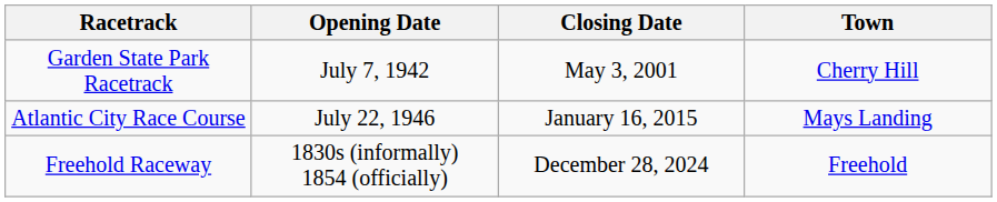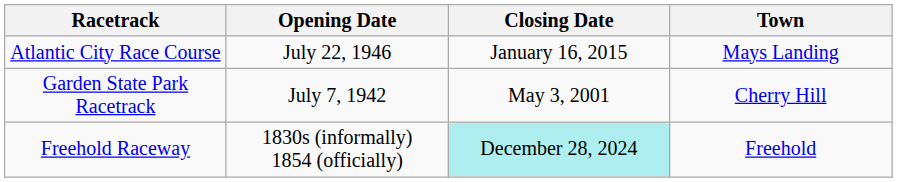 <table class="wikitable sortable" style="text-align:center">
 <tr>
 <th width=170>Racetrack</th>
 <th width=170>Opening Date</th>
 <th width=170>Closing Date</th>
 <th width=170>Town</th>
 </tr>
 <tr>
+<td><a href='#'>Atlantic City Race Course</a></td>
+<td>July 22, 1946</td>
+<td>January 16, 2015</td>
+<td><a href='#'>Mays Landing</a></td>
+</tr>
+<tr>
 <td><a href='#'>Garden State Park Racetrack</a></td>
 <td>July 7, 1942</td>
 <td>May 3, 2001</td>
 <td><a href='#'>Cherry Hill</a></td>
 </tr>
 <tr>
-<td><a href='#'>Atlantic City Race Course</a></td>
-<td>July 22, 1946</td>
-<td>January 16, 2015</td>
-<td><a href='#'>Mays Landing</a></td>
-</tr>
-<tr>
 <td><a href='#'>Freehold Raceway</a></td>
 <td>1830s (informally)<br> 1854 (officially)</td>
-<td>December 28, 2024</td>
+<td style="background: paleturquoise;">December 28, 2024</td>
 <td><a href='#'>Freehold</a></td>
 </tr>
 </table>
